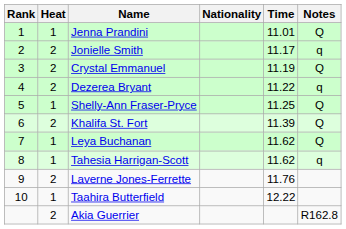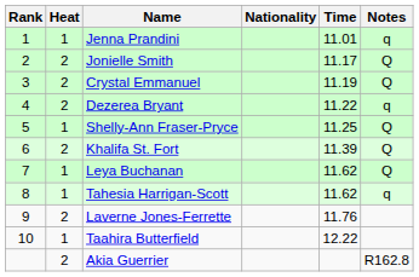 <table class="wikitable sortable" style="text-align:center;font-size:95%">
 <tr>
 <th>Rank</th>
 <th>Heat</th>
 <th>Name</th>
 <th>Nationality</th>
 <th>Time</th>
 <th>Notes</th>
 </tr>
 <tr bgcolor=ccffcc>
 <td>1</td>
 <td>1</td>
 <td align=left><a href='#'>Jenna Prandini</a></td>
 <td align=left></td>
 <td>11.01</td>
-<td>Q</td>
+<td>q</td>
 </tr>
 <tr bgcolor=ccffcc>
 <td>2</td>
 <td>2</td>
 <td align=left><a href='#'>Jonielle Smith</a></td>
 <td align=left></td>
 <td>11.17</td>
-<td>q</td>
+<td>Q</td>
 </tr>
 <tr bgcolor=ccffcc>
 <td>3</td>
 <td>2</td>
 <td align=left><a href='#'>Crystal Emmanuel</a></td>
 <td align=left></td>
 <td>11.19</td>
 <td>Q</td>
 </tr>
 <tr bgcolor=ccffcc>
 <td>4</td>
 <td>2</td>
 <td align=left><a href='#'>Dezerea Bryant</a></td>
 <td align=left></td>
 <td>11.22</td>
 <td>q</td>
 </tr>
 <tr bgcolor=ccffcc>
 <td>5</td>
 <td>1</td>
 <td align=left><a href='#'>Shelly-Ann Fraser-Pryce</a></td>
 <td align=left></td>
 <td>11.25</td>
 <td>Q</td>
 </tr>
 <tr bgcolor=ddffdd>
 <td>6</td>
 <td>2</td>
 <td align=left><a href='#'>Khalifa St. Fort</a></td>
 <td align=left></td>
 <td>11.39</td>
 <td>Q</td>
 </tr>
 <tr bgcolor=ccffcc>
 <td>7</td>
 <td>1</td>
 <td align=left><a href='#'>Leya Buchanan</a></td>
 <td align=left></td>
 <td>11.62</td>
 <td>Q</td>
 </tr>
 <tr bgcolor=ddffdd>
 <td>8</td>
 <td>1</td>
 <td align=left><a href='#'>Tahesia Harrigan-Scott</a></td>
 <td align=left></td>
 <td>11.62</td>
 <td>q</td>
 </tr>
 <tr>
 <td>9</td>
 <td>2</td>
 <td align=left><a href='#'>Laverne Jones-Ferrette</a></td>
 <td align=left></td>
 <td>11.76</td>
 <td></td>
 </tr>
 <tr>
 <td>10</td>
 <td>1</td>
 <td align=left><a href='#'>Taahira Butterfield</a></td>
 <td align=left></td>
 <td>12.22</td>
 <td></td>
 </tr>
 <tr>
 <td></td>
 <td>2</td>
 <td align=left><a href='#'>Akia Guerrier</a></td>
 <td align=left></td>
 <td></td>
 <td>R162.8</td>
 </tr>
 </table>
